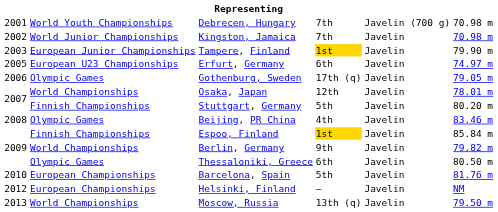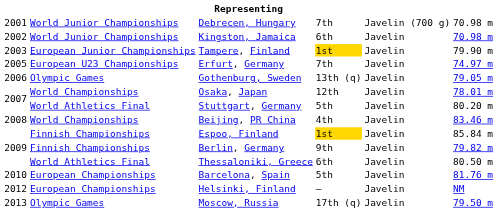 <table>
 <tr>
 <th colspan="6">Representing </th>
 </tr>
 <tr>
 <td>2001</td>
-<td><a href='#'>World Youth Championships</a></td>
+<td><a href='#'>World Junior Championships</a></td>
 <td><a href='#'>Debrecen, Hungary</a></td>
 <td>7th</td>
 <td>Javelin (700 g)</td>
 <td>70.98 m</td>
 </tr>
 <tr>
 <td>2002</td>
 <td><a href='#'>World Junior Championships</a></td>
 <td><a href='#'>Kingston, Jamaica</a></td>
-<td>7th</td>
+<td>6th</td>
 <td>Javelin</td>
 <td><a href='#'>70.98 m</a></td>
 </tr>
 <tr>
 <td>2003</td>
 <td><a href='#'>European Junior Championships</a></td>
 <td><a href='#'>Tampere</a>, <a href='#'>Finland</a></td>
 <td bgcolor="gold">1st</td>
 <td>Javelin</td>
 <td>79.90 m</td>
 </tr>
 <tr>
 <td>2005</td>
 <td><a href='#'>European U23 Championships</a></td>
 <td><a href='#'>Erfurt</a>, <a href='#'>Germany</a></td>
-<td>6th</td>
+<td>7th</td>
 <td>Javelin</td>
 <td><a href='#'>74.97 m</a></td>
 </tr>
 <tr>
 <td>2006</td>
 <td><a href='#'>Olympic Games</a></td>
 <td><a href='#'>Gothenburg, Sweden</a></td>
-<td>17th (q)</td>
+<td>13th (q)</td>
 <td>Javelin</td>
 <td><a href='#'>79.05 m</a></td>
 </tr>
 <tr>
 <td rowspan=2>2007</td>
 <td><a href='#'>World Championships</a></td>
 <td><a href='#'>Osaka</a>, <a href='#'>Japan</a></td>
 <td>12th</td>
 <td>Javelin</td>
 <td><a href='#'>78.01 m</a></td>
 </tr>
 <tr>
-<td><a href='#'>Finnish Championships</a></td>
+<td><a href='#'>World Athletics Final</a></td>
 <td><a href='#'>Stuttgart</a>, <a href='#'>Germany</a></td>
 <td>5th</td>
 <td>Javelin</td>
 <td>80.20 m</td>
 </tr>
 <tr>
 <td>2008</td>
-<td><a href='#'>Olympic Games</a></td>
+<td><a href='#'>World Championships</a></td>
 <td><a href='#'>Beijing</a>, <a href='#'>PR China</a></td>
 <td>4th</td>
 <td>Javelin</td>
 <td><a href='#'>83.46 m</a></td>
 </tr>
 <tr>
 <td rowspan=3>2009</td>
 <td><a href='#'>Finnish Championships</a></td>
 <td><a href='#'>Espoo, Finland</a></td>
 <td bgcolor="gold">1st</td>
 <td>Javelin</td>
 <td>85.84 m</td>
 </tr>
 <tr>
-<td><a href='#'>World Championships</a></td>
+<td><a href='#'>Finnish Championships</a></td>
 <td><a href='#'>Berlin</a>, <a href='#'>Germany</a></td>
 <td>9th</td>
 <td>Javelin</td>
 <td><a href='#'>79.82 m</a></td>
 </tr>
 <tr>
-<td><a href='#'>Olympic Games</a></td>
+<td><a href='#'>World Athletics Final</a></td>
 <td><a href='#'>Thessaloniki, Greece</a></td>
 <td>6th</td>
 <td>Javelin</td>
 <td>80.50 m</td>
 </tr>
 <tr>
 <td>2010</td>
 <td><a href='#'>European Championships</a></td>
 <td><a href='#'>Barcelona</a>, <a href='#'>Spain</a></td>
 <td>5th</td>
 <td>Javelin</td>
 <td><a href='#'>81.76 m</a></td>
 </tr>
 <tr>
 <td>2012</td>
 <td><a href='#'>European Championships</a></td>
 <td><a href='#'>Helsinki, Finland</a></td>
 <td>–</td>
 <td>Javelin</td>
 <td><a href='#'>NM</a></td>
 </tr>
 <tr>
 <td>2013</td>
-<td><a href='#'>World Championships</a></td>
+<td><a href='#'>Olympic Games</a></td>
 <td><a href='#'>Moscow, Russia</a></td>
-<td>13th (q)</td>
+<td>17th (q)</td>
 <td>Javelin</td>
 <td><a href='#'>79.50 m</a></td>
 </tr>
 </table>
